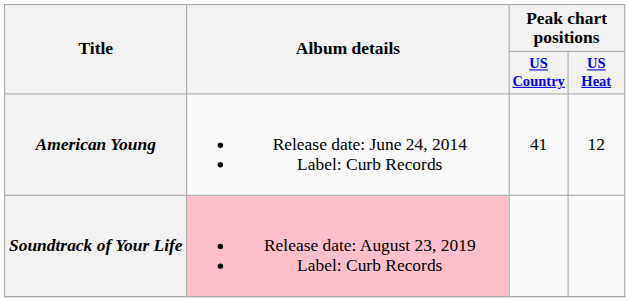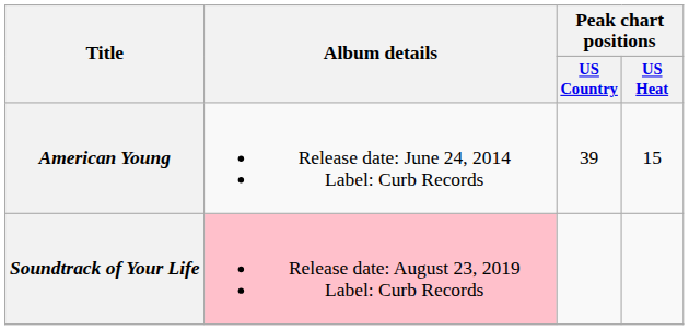 <table class="wikitable plainrowheaders" style="text-align:center;">
 <tr>
 <th rowspan="2" style="width:10em;">Title</th>
 <th rowspan="2" style="width:18em;">Album details</th>
 <th colspan="2">Peak chart<br>positions</th>
 </tr>
 <tr style="font-size:smaller;">
 <th width="45"><a href='#'>US Country</a></th>
 <th width="45"><a href='#'>US<br>Heat</a></th>
 </tr>
 <tr>
 <th scope="row"><em>American Young</em></th>
 <td><br><ul><li>Release date: June 24, 2014</li><li>Label: Curb Records</li></ul></td>
-<td>41</td>
-<td>12</td>
+<td>39</td>
+<td>15</td>
 </tr>
 <tr>
 <th scope="row"><em>Soundtrack of Your Life</em></th>
 <td style="background: pink;"><br><ul><li>Release date: August 23, 2019</li><li>Label: Curb Records</li></ul></td>
 <td></td>
 <td></td>
 </tr>
 <tr>
 </tr>
 </table>
